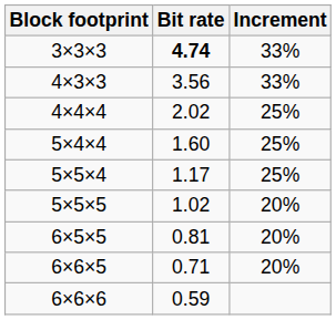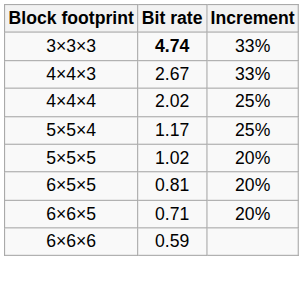 <table class="wikitable">
 <tr style="text-align:center;">
 <th>Block footprint</th>
 <th>Bit rate</th>
 <th>Increment</th>
 </tr>
 <tr style="text-align:center;">
 <td>3×3×3</td>
 <td><strong>4.74</strong></td>
 <td>33%</td>
 </tr>
 <tr style="text-align:center;">
-<td>4×3×3</td>
-<td>3.56</td>
+<td>4×4×3</td>
+<td>2.67</td>
 <td>33%</td>
 </tr>
 <tr style="text-align:center;">
 <td>4×4×4</td>
 <td>2.02</td>
-<td>25%</td>
-</tr>
-<tr style="text-align:center;">
-<td>5×4×4</td>
-<td>1.60</td>
 <td>25%</td>
 </tr>
 <tr style="text-align:center;">
 <td>5×5×4</td>
 <td>1.17</td>
 <td>25%</td>
 </tr>
 <tr style="text-align:center;">
 <td>5×5×5</td>
 <td>1.02</td>
 <td>20%</td>
 </tr>
 <tr style="text-align:center;">
 <td>6×5×5</td>
 <td>0.81</td>
 <td>20%</td>
 </tr>
 <tr style="text-align:center;">
 <td>6×6×5</td>
 <td>0.71</td>
 <td>20%</td>
 </tr>
 <tr style="text-align:center;">
 <td>6×6×6</td>
 <td>0.59</td>
 <td></td>
 </tr>
 </table>
